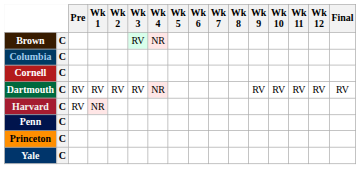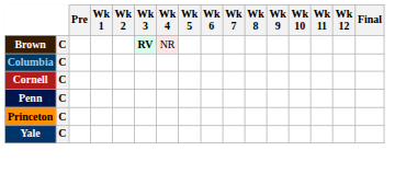 <table class="wikitable" style="white-space:nowrap;font-size:90%;">
 <tr>
 <th colspan=2 style="background:white; border-top-style:hidden; border-left-style:hidden;"> </th>
 <th>Pre</th>
 <th>Wk<br>1</th>
 <th>Wk<br>2</th>
 <th>Wk<br>3</th>
 <th>Wk<br>4</th>
 <th>Wk<br>5</th>
 <th>Wk<br>6</th>
 <th>Wk<br>7</th>
 <th>Wk<br>8</th>
 <th>Wk<br>9</th>
 <th>Wk<br>10</th>
 <th>Wk<br>11</th>
 <th>Wk<br>12</th>
 <th>Final</th>
 </tr>
 <tr style="text-align:center;">
 <th style="background:#381C00; color:#FFFFFF;">Brown</th>
 <th>C</th>
 <td style="background:#FFF;"></td>
 <td style="background:#FFF;"></td>
 <td style="background:#FFF;"></td>
-<td style="background:#D8FFEB;"> RV</td>
+<td style="background:#D8FFEB;"><strong> RV</strong></td>
 <td style="background:#FFE6E6;"> NR</td>
 <td style="background:#FFF;"></td>
 <td style="background:#FFF;"></td>
 <td style="background:#FFF;"></td>
 <td style="background:#FFF;"></td>
 <td style="background:#FFF;"></td>
 <td style="background:#FFF;"></td>
 <td style="background:#FFF;"></td>
 <td style="background:#FFF;"></td>
 <td style="background:#FFF;"></td>
 </tr>
 <tr style="text-align:center;">
 <th style="background:#003A63; color:#9FCBED;">Columbia</th>
 <th>C</th>
 <td style="background:#FFF;"></td>
 <td style="background:#FFF;"></td>
 <td style="background:#FFF;"></td>
 <td style="background:#FFF;"></td>
 <td style="background:#FFF;"></td>
 <td style="background:#FFF;"></td>
 <td style="background:#FFF;"></td>
 <td style="background:#FFF;"></td>
 <td style="background:#FFF;"></td>
 <td style="background:#FFF;"></td>
 <td style="background:#FFF;"></td>
 <td style="background:#FFF;"></td>
 <td style="background:#FFF;"></td>
 <td style="background:#FFF;"></td>
 </tr>
 <tr style="text-align:center;">
 <th style="background:#b31b1b; color:#FFFFFF;">Cornell</th>
 <th>C</th>
 <td style="background:#FFF;"></td>
 <td style="background:#FFF;"></td>
-<td style="background:#FFF;"></td>
-<td style="background:#FFF;"></td>
-<td style="background:#FFF;"></td>
-<td style="background:#FFF;"></td>
-<td style="background:#FFF;"></td>
-<td style="background:#FFF;"></td>
-<td style="background:#FFF;"></td>
-<td style="background:#FFF;"></td>
-<td style="background:#FFF;"></td>
-<td style="background:#FFF;"></td>
-<td style="background:#FFF;"></td>
-<td style="background:#FFF;"></td>
-</tr>
-<tr style="text-align:center;">
-<th style="background:#00693E; color:#FFFFFF;">Dartmouth</th>
-<th>C</th>
-<td style="background:#FFF;"> RV</td>
-<td style="background:#FFF;"> RV</td>
-<td style="background:#FFF;"> RV</td>
-<td style="background:#FFF;"> RV</td>
-<td style="background:#FFE6E6;"> NR</td>
-<td style="background:#FFF;"></td>
-<td style="background:#FFF;"></td>
-<td style="background:#FFF;"></td>
-<td style="background:#FFF;"></td>
-<td style="background:#FFF;"> RV</td>
-<td style="background:#FFF;"> RV</td>
-<td style="background:#FFF;"> RV</td>
-<td style="background:#FFF;"> RV</td>
-<td style="background:#FFF;"> RV</td>
-</tr>
-<tr style="text-align:center;">
-<th style="background:#A51C30; color:#F3F3F1;">Harvard</th>
-<th>C</th>
-<td style="background:#FFF;"> RV</td>
-<td style="background:#FFE6E6;"> NR</td>
 <td style="background:#FFF;"></td>
 <td style="background:#FFF;"></td>
 <td style="background:#FFF;"></td>
 <td style="background:#FFF;"></td>
 <td style="background:#FFF;"></td>
 <td style="background:#FFF;"></td>
 <td style="background:#FFF;"></td>
 <td style="background:#FFF;"></td>
 <td style="background:#FFF;"></td>
 <td style="background:#FFF;"></td>
 <td style="background:#FFF;"></td>
 <td style="background:#FFF;"></td>
 </tr>
 <tr style="text-align:center;">
 <th style="background:#00144D; color:#FFFFFF;">Penn</th>
 <th>C</th>
 <td style="background:#FFF;"></td>
 <td style="background:#FFF;"></td>
 <td style="background:#FFF;"></td>
 <td style="background:#FFF;"></td>
 <td style="background:#FFF;"></td>
 <td style="background:#FFF;"></td>
 <td style="background:#FFF;"></td>
 <td style="background:#FFF;"></td>
 <td style="background:#FFF;"></td>
 <td style="background:#FFF;"></td>
 <td style="background:#FFF;"></td>
 <td style="background:#FFF;"></td>
 <td style="background:#FFF;"></td>
 <td style="background:#FFF;"></td>
 </tr>
 <tr style="text-align:center;">
 <th style="background:#FF8F00; color:#000000;">Princeton</th>
 <th>C</th>
 <td style="background:#FFF;"></td>
 <td style="background:#FFF;"></td>
 <td style="background:#FFF;"></td>
 <td style="background:#FFF;"></td>
 <td style="background:#FFF;"></td>
 <td style="background:#FFF;"></td>
 <td style="background:#FFF;"></td>
 <td style="background:#FFF;"></td>
 <td style="background:#FFF;"></td>
 <td style="background:#FFF;"></td>
 <td style="background:#FFF;"></td>
 <td style="background:#FFF;"></td>
 <td style="background:#FFF;"></td>
 <td style="background:#FFF;"></td>
 </tr>
 <tr style="text-align:center;">
 <th style="background:#00356B; color:#F9F9F9;">Yale</th>
 <th>C</th>
 <td style="background:#FFF;"></td>
 <td style="background:#FFF;"></td>
 <td style="background:#FFF;"></td>
 <td style="background:#FFF;"></td>
 <td style="background:#FFF;"></td>
 <td style="background:#FFF;"></td>
 <td style="background:#FFF;"></td>
 <td style="background:#FFF;"></td>
 <td style="background:#FFF;"></td>
 <td style="background:#FFF;"></td>
 <td style="background:#FFF;"></td>
 <td style="background:#FFF;"></td>
 <td style="background:#FFF;"></td>
 <td style="background:#FFF;"></td>
 </tr>
 </table>
